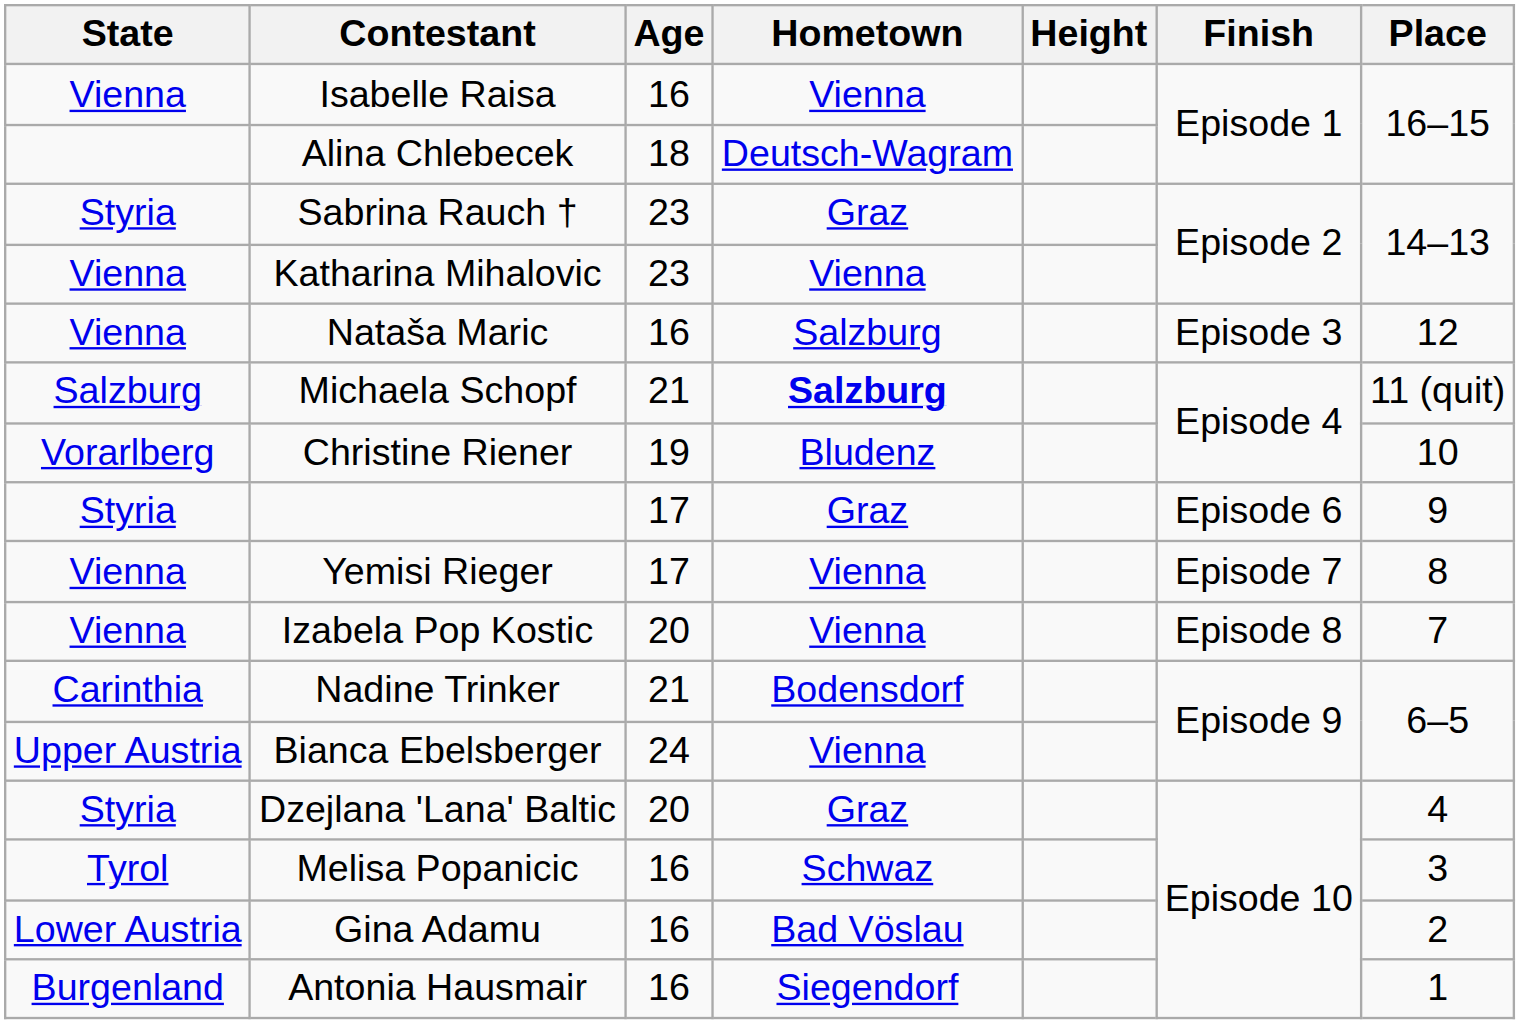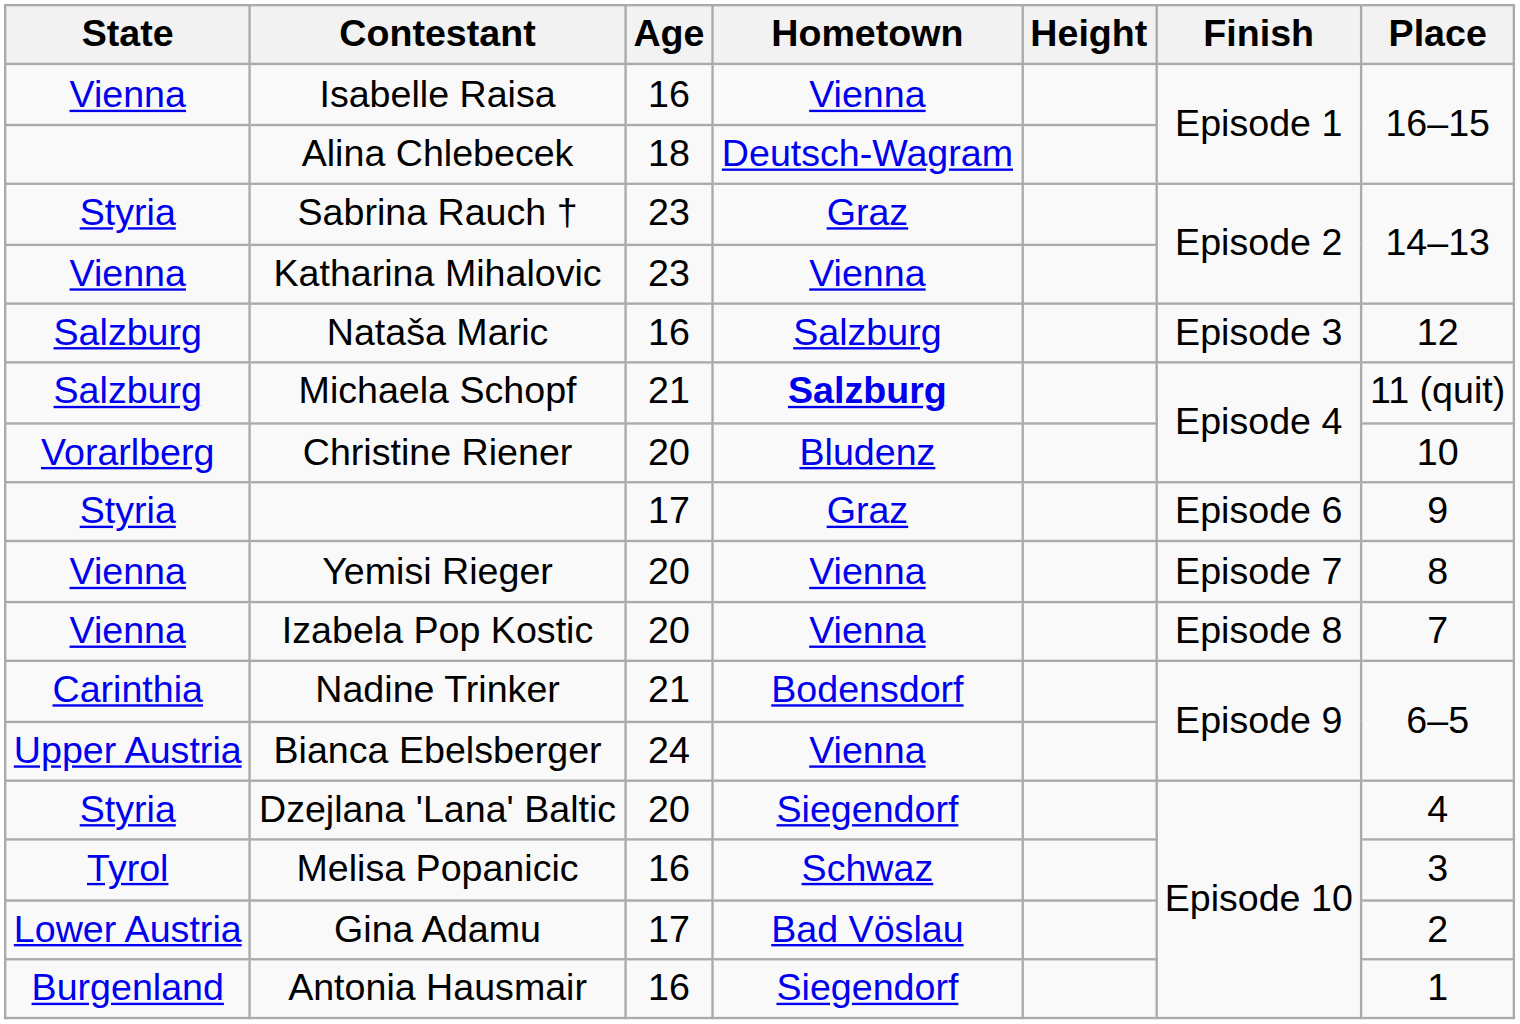 <table class="wikitable sortable" style="text-align:center">
 <tr>
 <th>State</th>
 <th>Contestant</th>
 <th>Age</th>
 <th>Hometown</th>
 <th>Height</th>
 <th>Finish</th>
 <th>Place</th>
 </tr>
 <tr>
 <td><a href='#'>Vienna</a></td>
 <td>Isabelle Raisa</td>
 <td>16</td>
 <td><a href='#'>Vienna</a></td>
 <td></td>
 <td rowspan="2">Episode 1</td>
 <td rowspan="2">16–15</td>
 </tr>
 <tr>
 <td></td>
 <td>Alina Chlebecek</td>
 <td>18</td>
 <td><a href='#'>Deutsch-Wagram</a></td>
 <td></td>
 </tr>
 <tr>
 <td><a href='#'>Styria</a></td>
 <td>Sabrina Rauch †</td>
 <td>23</td>
 <td><a href='#'>Graz</a></td>
 <td></td>
 <td rowspan="2">Episode 2</td>
 <td rowspan="2">14–13</td>
 </tr>
 <tr>
 <td><a href='#'>Vienna</a></td>
 <td>Katharina Mihalovic</td>
 <td>23</td>
 <td><a href='#'>Vienna</a></td>
 <td></td>
 </tr>
 <tr>
-<td><a href='#'>Vienna</a></td>
+<td><a href='#'>Salzburg</a></td>
 <td>Nataša Maric</td>
 <td>16</td>
 <td><a href='#'>Salzburg</a></td>
 <td></td>
 <td>Episode 3</td>
 <td>12</td>
 </tr>
 <tr>
 <td><a href='#'>Salzburg</a></td>
 <td>Michaela Schopf</td>
 <td>21</td>
 <td><strong><a href='#'>Salzburg</a></strong></td>
 <td></td>
 <td rowspan="2">Episode 4</td>
 <td>11 (quit)</td>
 </tr>
 <tr>
 <td><a href='#'>Vorarlberg</a></td>
 <td>Christine Riener</td>
-<td>19</td>
+<td>20</td>
 <td><a href='#'>Bludenz</a></td>
 <td></td>
 <td>10</td>
 </tr>
 <tr>
 <td><a href='#'>Styria</a></td>
 <td></td>
 <td>17</td>
 <td><a href='#'>Graz</a></td>
 <td></td>
 <td>Episode 6</td>
 <td>9</td>
 </tr>
 <tr>
 <td><a href='#'>Vienna</a></td>
 <td>Yemisi Rieger</td>
-<td>17</td>
+<td>20</td>
 <td><a href='#'>Vienna</a></td>
 <td></td>
 <td>Episode 7</td>
 <td>8</td>
 </tr>
 <tr>
 <td><a href='#'>Vienna</a></td>
 <td>Izabela Pop Kostic</td>
 <td>20</td>
 <td><a href='#'>Vienna</a></td>
 <td></td>
 <td>Episode 8</td>
 <td>7</td>
 </tr>
 <tr>
 <td><a href='#'>Carinthia</a></td>
 <td>Nadine Trinker</td>
 <td>21</td>
 <td><a href='#'>Bodensdorf</a></td>
 <td></td>
 <td rowspan="2">Episode 9</td>
 <td rowspan="2">6–5</td>
 </tr>
 <tr>
 <td><a href='#'>Upper Austria</a></td>
 <td>Bianca Ebelsberger</td>
 <td>24</td>
 <td><a href='#'>Vienna</a></td>
 <td></td>
 </tr>
 <tr>
 <td><a href='#'>Styria</a></td>
 <td>Dzejlana 'Lana' Baltic</td>
 <td>20</td>
-<td><a href='#'>Graz</a></td>
+<td><a href='#'>Siegendorf</a></td>
 <td></td>
 <td rowspan="4">Episode 10</td>
 <td>4</td>
 </tr>
 <tr>
 <td><a href='#'>Tyrol</a></td>
 <td>Melisa Popanicic</td>
 <td>16</td>
 <td><a href='#'>Schwaz</a></td>
 <td></td>
 <td>3</td>
 </tr>
 <tr>
 <td><a href='#'>Lower Austria</a></td>
 <td>Gina Adamu</td>
-<td>16</td>
+<td>17</td>
 <td><a href='#'>Bad Vöslau</a></td>
 <td></td>
 <td>2</td>
 </tr>
 <tr>
 <td><a href='#'>Burgenland</a></td>
 <td>Antonia Hausmair</td>
 <td>16</td>
 <td><a href='#'>Siegendorf</a></td>
 <td></td>
 <td>1</td>
 </tr>
 </table>
